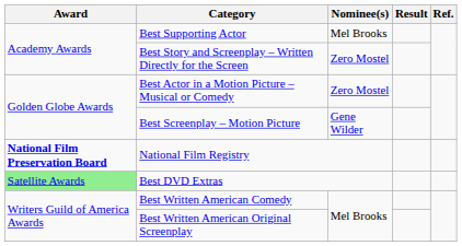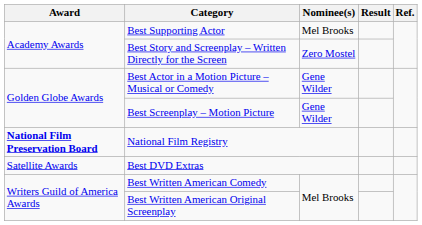 <table class="wikitable plainrowheaders">
 <tr>
 <th>Award</th>
 <th>Category</th>
 <th>Nominee(s)</th>
 <th>Result</th>
 <th>Ref.</th>
 </tr>
 <tr>
 <td rowspan="2"><a href='#'>Academy Awards</a></td>
 <td><a href='#'>Best Supporting Actor</a></td>
 <td>Mel Brooks</td>
 <td></td>
 <td align="center" rowspan="2"></td>
 </tr>
 <tr>
 <td><a href='#'>Best Story and Screenplay – Written Directly for the Screen</a></td>
 <td><a href='#'>Zero Mostel</a></td>
 <td></td>
 </tr>
 <tr>
 <td rowspan="2"><a href='#'>Golden Globe Awards</a></td>
 <td><a href='#'>Best Actor in a Motion Picture – Musical or Comedy</a></td>
-<td><a href='#'>Zero Mostel</a></td>
+<td><a href='#'>Gene Wilder</a></td>
 <td></td>
 <td align="center" rowspan="2"></td>
 </tr>
 <tr>
 <td><a href='#'>Best Screenplay – Motion Picture</a></td>
 <td><a href='#'>Gene Wilder</a></td>
 <td></td>
 </tr>
 <tr>
 <td><strong><a href='#'>National Film Preservation Board</a></strong></td>
 <td colspan="2"><a href='#'>National Film Registry</a></td>
 <td></td>
 <td align="center"></td>
 </tr>
 <tr>
-<td style="background: lightgreen;"><a href='#'>Satellite Awards</a></td>
+<td><a href='#'>Satellite Awards</a></td>
 <td colspan="2"><a href='#'>Best DVD Extras</a></td>
 <td></td>
 <td align="center"></td>
 </tr>
 <tr>
 <td rowspan="2"><a href='#'>Writers Guild of America Awards</a></td>
 <td><a href='#'>Best Written American Comedy</a></td>
 <td rowspan="2">Mel Brooks</td>
 <td></td>
 <td align="center" rowspan="2"></td>
 </tr>
 <tr>
 <td><a href='#'>Best Written American Original Screenplay</a></td>
 <td></td>
 </tr>
 </table>
